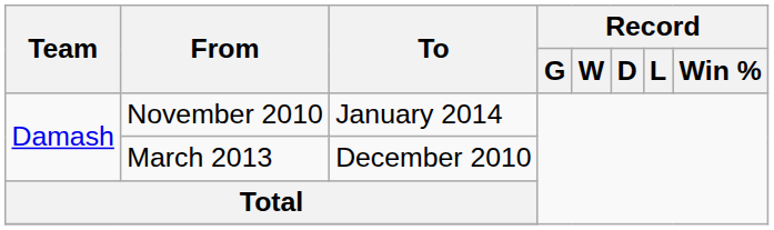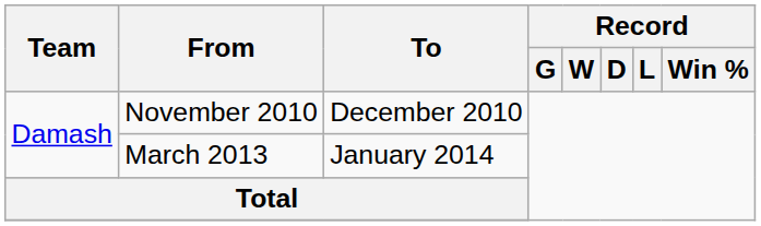 <table class="wikitable" style="text-align: center">
 <tr>
 <th rowspan=2>Team</th>
 <th rowspan=2>From</th>
 <th rowspan=2>To</th>
 <th colspan=5>Record</th>
 </tr>
 <tr>
 <th>G</th>
 <th>W</th>
 <th>D</th>
 <th>L</th>
 <th>Win %</th>
 </tr>
 <tr>
 <td rowspan="2"><a href='#'>Damash</a></td>
 <td align="left">November 2010</td>
-<td align="left">January 2014<br></td>
+<td align="left">December 2010<br></td>
 </tr>
 <tr>
 <td align="left">March 2013</td>
-<td align="left">December 2010<br></td>
+<td align="left">January 2014<br></td>
 </tr>
 <tr>
 <th colspan=3>Total<br></th>
 </tr>
 <tr>
 </tr>
 </table>
